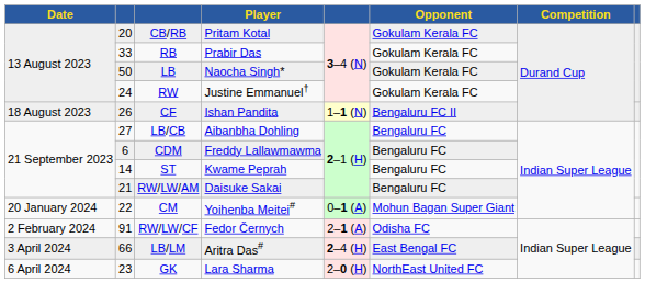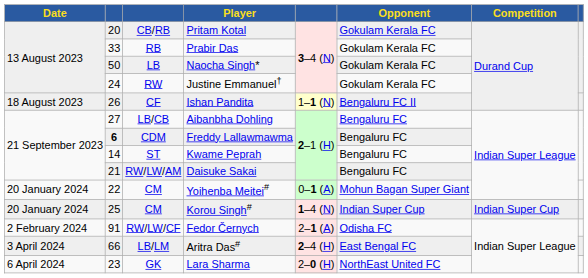 <table class="wikitable sortable" style="text-align:left; font-size:95%;">
 <tr>
 <th style="background:#2A5AA1; color:#FADF20; text-align:center;">Date</th>
 <th style="background:#2A5AA1; color:#FADF20; text-align:center;"></th>
 <th style="background:#2A5AA1; color:#FADF20; text-align:center;"></th>
 <th style="background:#2A5AA1; color:#FADF20; text-align:center;">Player</th>
 <th style="background:#2A5AA1; color:#FADF20; text-align:center;"></th>
 <th style="background:#2A5AA1; color:#FADF20; text-align:center;">Opponent</th>
 <th style="background:#2A5AA1; color:#FADF20; text-align:center;">Competition</th>
 <th style="background:#2A5AA1; color:#FADF20; text-align:center;" class="unsortable"></th>
 </tr>
 <tr bgcolor="#EFEFEF">
 <td rowspan="4">13 August 2023</td>
 <td style="text-align:center">20</td>
 <td style="text-align:center"><a href='#'>CB</a>/<a href='#'>RB</a></td>
 <td> <a href='#'>Pritam Kotal</a></td>
 <td rowspan="4" style="background:#FFE3E3; text-align:center"><strong>3</strong>–4 (<a href='#'>N</a>)</td>
 <td style="text-align:left;"><a href='#'>Gokulam Kerala FC</a></td>
 <td rowspan="5" style="text-align:left;"><a href='#'>Durand Cup</a></td>
 <td rowspan="4"></td>
 </tr>
 <tr>
 <td style="text-align:center">33</td>
 <td style="text-align:center"><a href='#'>RB</a></td>
 <td> <a href='#'>Prabir Das</a></td>
 <td>Gokulam Kerala FC</td>
 </tr>
 <tr bgcolor="#EFEFEF">
 <td style="text-align:center">50</td>
 <td style="text-align:center"><a href='#'>LB</a></td>
 <td> <a href='#'>Naocha Singh</a>*</td>
 <td>Gokulam Kerala FC</td>
 </tr>
 <tr>
 <td style="text-align:center">24</td>
 <td style="text-align:center"><a href='#'>RW</a></td>
 <td> Justine Emmanuel<sup>†</sup></td>
 <td>Gokulam Kerala FC</td>
 </tr>
 <tr bgcolor="#EFEFEF">
 <td>18 August 2023</td>
 <td style="text-align:center">26</td>
 <td style="text-align:center"><a href='#'>CF</a></td>
 <td> <a href='#'>Ishan Pandita</a></td>
 <td style="background:#FFFFCC; text-align:center">1–<strong>1</strong> (<a href='#'>N</a>)</td>
 <td><a href='#'>Bengaluru FC II</a></td>
 <td></td>
 </tr>
 <tr>
 <td rowspan="4">21 September 2023</td>
 <td style="text-align:center">27</td>
 <td style="text-align:center"><a href='#'>LB</a>/<a href='#'>CB</a></td>
 <td style="text-align:left;" data-sort-value="Havertz"> <a href='#'>Aibanbha Dohling</a></td>
 <td rowspan="4" style="background:#CCFFCC; text-align:center"><strong>2</strong>–1 (<a href='#'>H</a>)</td>
 <td><a href='#'>Bengaluru FC</a></td>
 <td rowspan="5"><a href='#'>Indian Super League</a></td>
 <td rowspan="4"></td>
 </tr>
 <tr bgcolor="#EFEFEF">
-<td style="text-align:center">6</td>
+<td style="text-align:center"><strong>6</strong></td>
 <td style="text-align:center"><a href='#'>CDM</a></td>
 <td> <a href='#'>Freddy Lallawmawma</a></td>
 <td>Bengaluru FC</td>
 </tr>
 <tr>
 <td style="text-align:center">14</td>
 <td style="text-align:center"><a href='#'>ST</a></td>
 <td> <a href='#'>Kwame Peprah</a></td>
 <td>Bengaluru FC</td>
 </tr>
 <tr bgcolor="#EFEFEF">
 <td style="text-align:center">21</td>
 <td style="text-align:center"><a href='#'>RW</a>/<a href='#'>LW</a>/<a href='#'>AM</a></td>
 <td> <a href='#'>Daisuke Sakai</a></td>
 <td>Bengaluru FC</td>
 </tr>
 <tr>
 <td>20 January 2024</td>
 <td style="text-align:center">22</td>
 <td style="text-align:center"><a href='#'>CM</a></td>
 <td> <a href='#'>Yoihenba Meitei</a><sup>#</sup></td>
 <td style="background:#CCFFCC; text-align:center">0–<strong>1</strong> (<a href='#'>A</a>)</td>
 <td><a href='#'>Mohun Bagan Super Giant</a></td>
+<td></td>
+</tr>
+<tr bgcolor="#EFEFEF">
+<td>20 January 2024</td>
+<td style="text-align:center">25</td>
+<td style="text-align:center"><a href='#'>CM</a></td>
+<td> <a href='#'>Korou Singh</a><sup>#</sup></td>
+<td style="background:#FFE3E3; text-align:center"><strong>1</strong>–4 (<a href='#'>N</a>)</td>
+<td><a href='#'>Indian Super Cup</a></td>
+<td><a href='#'>Indian Super Cup</a></td>
 <td></td>
 </tr>
 <tr>
 <td>2 February 2024</td>
 <td style="text-align:center">91</td>
 <td style="text-align:center"><a href='#'>RW</a>/<a href='#'>LW</a>/<a href='#'>CF</a></td>
 <td> <a href='#'>Fedor Černych</a></td>
 <td style="background:#FFE3E3; text-align:center">2–<strong>1</strong> (<a href='#'>A</a>)</td>
 <td><a href='#'>Odisha FC</a></td>
 <td rowspan="3">Indian Super League</td>
 <td></td>
 </tr>
 <tr bgcolor="#EFEFEF">
 <td>3 April 2024</td>
 <td style="text-align:center">66</td>
 <td style="text-align:center"><a href='#'>LB</a>/<a href='#'>LM</a></td>
 <td> Aritra Das<sup>#</sup></td>
 <td style="background:#FFE3E3; text-align:center"><strong>2</strong>–4 (<a href='#'>H</a>)</td>
 <td><a href='#'>East Bengal FC</a></td>
 <td></td>
 </tr>
 <tr>
 <td>6 April 2024</td>
 <td style="text-align:center">23</td>
 <td style="text-align:center"><a href='#'>GK</a></td>
 <td> <a href='#'>Lara Sharma</a></td>
 <td style="background:#FFE3E3; text-align:center">2–<strong>0</strong> (<a href='#'>H</a>)</td>
 <td><a href='#'>NorthEast United FC</a></td>
 <td></td>
 </tr>
 </table>
